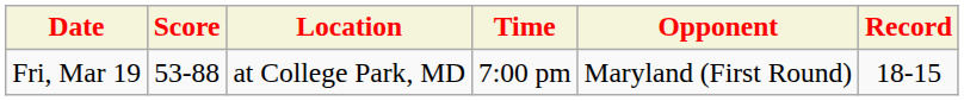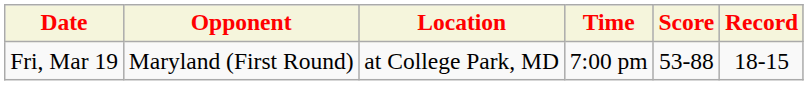 <table class="wikitable" style="text-align:center">
 <tr>
 <th style="background:beige;color:red;">Date</th>
-<th style="background:beige;color:red;">Score</th>
+<th style="background:beige;color:red;">Opponent</th>
 <th style="background:beige;color:red;">Location</th>
 <th style="background:beige;color:red;">Time</th>
-<th style="background:beige;color:red;">Opponent</th>
+<th style="background:beige;color:red;">Score</th>
 <th style="background:beige;color:red;">Record</th>
 </tr>
 <tr>
 <td>Fri, Mar 19</td>
-<td>53-88</td>
+<td>Maryland (First Round)</td>
 <td>at College Park, MD</td>
 <td>7:00 pm</td>
-<td>Maryland (First Round)</td>
+<td>53-88</td>
 <td>18-15</td>
 </tr>
 </table>
